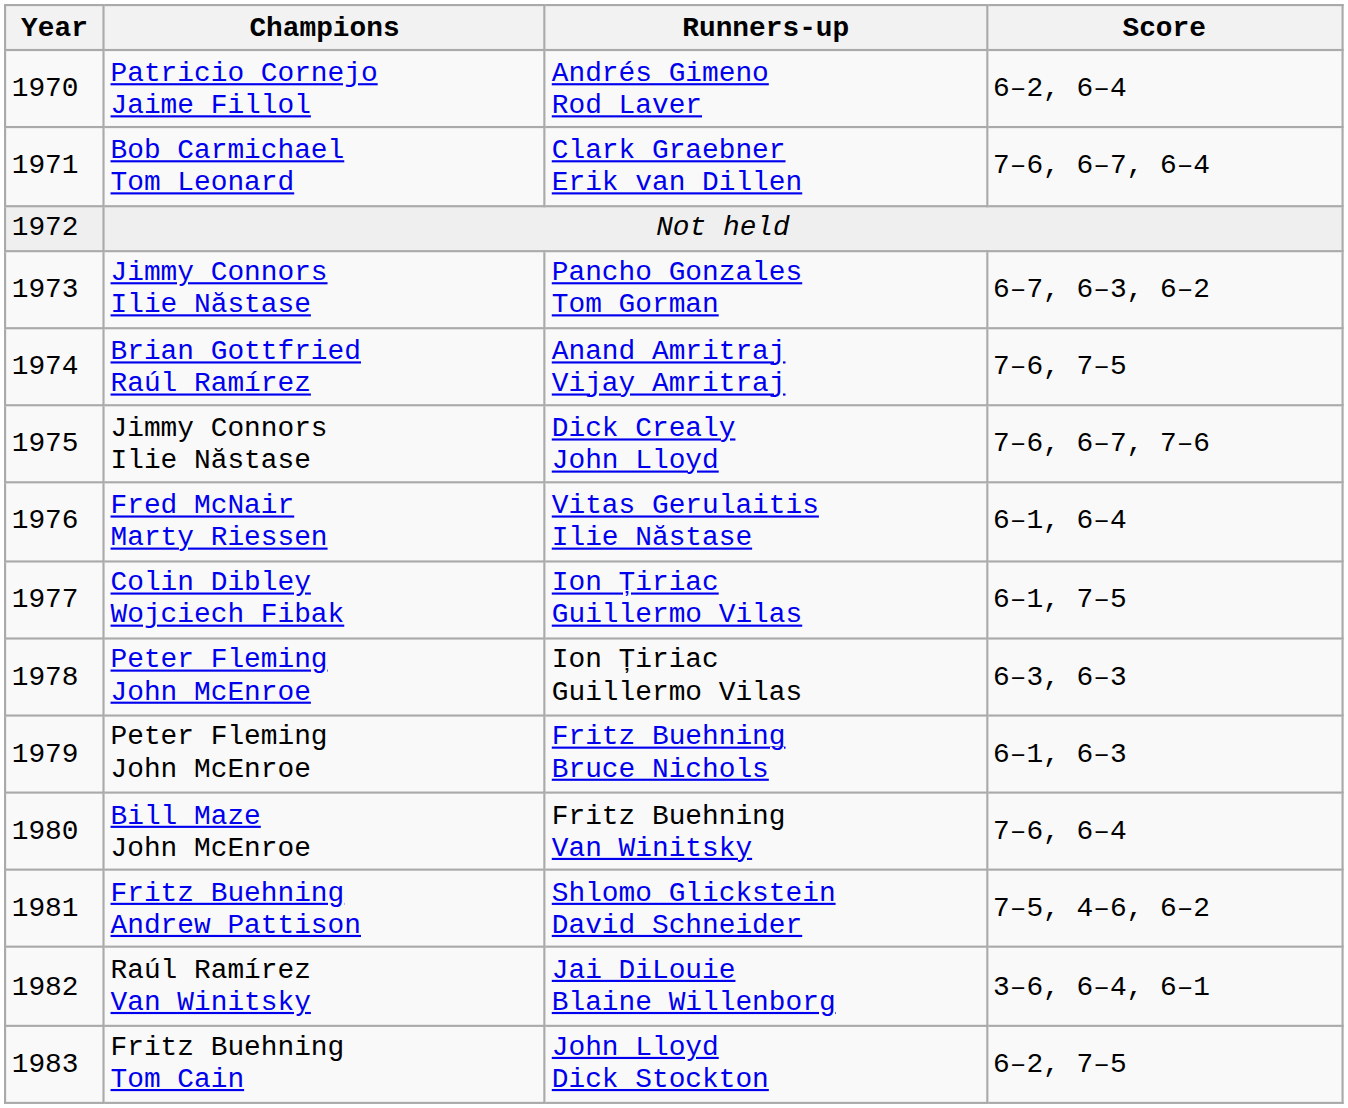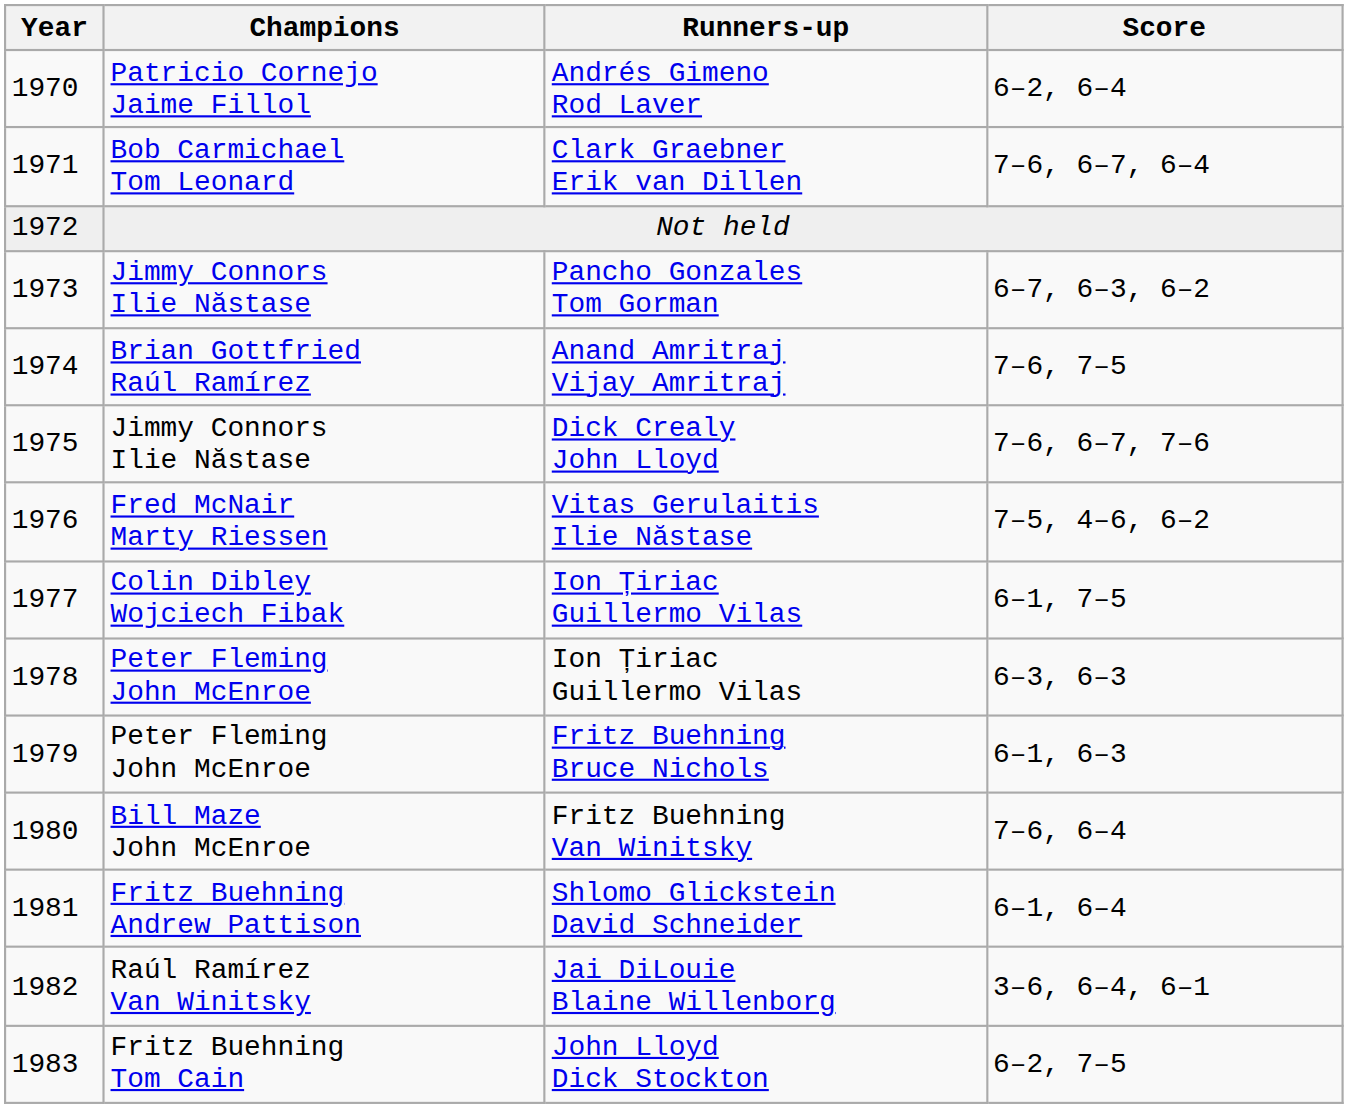 <table class="wikitable">
 <tr>
 <th style="width:40px">Year</th>
 <th style="width:200px">Champions</th>
 <th style="width:200px">Runners-up</th>
 <th style="width:160px" class="unsortable">Score</th>
 </tr>
 <tr>
 <td>1970</td>
 <td> <a href='#'>Patricio Cornejo</a><br> <a href='#'>Jaime Fillol</a></td>
 <td> <a href='#'>Andrés Gimeno</a><br> <a href='#'>Rod Laver</a></td>
 <td>6–2, 6–4</td>
 </tr>
 <tr>
 <td>1971</td>
 <td> <a href='#'>Bob Carmichael</a><br> <a href='#'>Tom Leonard</a></td>
 <td> <a href='#'>Clark Graebner</a><br> <a href='#'>Erik van Dillen</a></td>
 <td>7–6, 6–7, 6–4</td>
 </tr>
 <tr>
 <td style="background:#efefef">1972</td>
 <td colspan=3 align=center style="background:#efefef"><em>Not held</em></td>
 </tr>
 <tr>
 <td>1973</td>
 <td> <a href='#'>Jimmy Connors</a><br> <a href='#'>Ilie Năstase</a></td>
 <td> <a href='#'>Pancho Gonzales</a><br> <a href='#'>Tom Gorman</a></td>
 <td>6–7, 6–3, 6–2</td>
 </tr>
 <tr>
 <td>1974</td>
 <td> <a href='#'>Brian Gottfried</a><br> <a href='#'>Raúl Ramírez</a></td>
 <td> <a href='#'>Anand Amritraj</a><br> <a href='#'>Vijay Amritraj</a></td>
 <td>7–6, 7–5</td>
 </tr>
 <tr>
 <td>1975</td>
 <td> Jimmy Connors<br> Ilie Năstase</td>
 <td> <a href='#'>Dick Crealy</a><br> <a href='#'>John Lloyd</a></td>
 <td>7–6, 6–7, 7–6</td>
 </tr>
 <tr>
 <td>1976</td>
 <td> <a href='#'>Fred McNair</a><br> <a href='#'>Marty Riessen</a></td>
 <td> <a href='#'>Vitas Gerulaitis</a><br> <a href='#'>Ilie Năstase</a></td>
-<td>6–1, 6–4</td>
+<td>7–5, 4–6, 6–2</td>
 </tr>
 <tr>
 <td>1977</td>
 <td> <a href='#'>Colin Dibley</a><br> <a href='#'>Wojciech Fibak</a></td>
 <td> <a href='#'>Ion Țiriac</a><br> <a href='#'>Guillermo Vilas</a></td>
 <td>6–1, 7–5</td>
 </tr>
 <tr>
 <td>1978</td>
 <td> <a href='#'>Peter Fleming</a><br> <a href='#'>John McEnroe</a></td>
 <td> Ion Țiriac<br> Guillermo Vilas</td>
 <td>6–3, 6–3</td>
 </tr>
 <tr>
 <td>1979</td>
 <td> Peter Fleming<br> John McEnroe</td>
 <td> <a href='#'>Fritz Buehning</a><br> <a href='#'>Bruce Nichols</a></td>
 <td>6–1, 6–3</td>
 </tr>
 <tr>
 <td>1980</td>
 <td> <a href='#'>Bill Maze</a><br> John McEnroe</td>
 <td> Fritz Buehning<br> <a href='#'>Van Winitsky</a></td>
 <td>7–6, 6–4</td>
 </tr>
 <tr>
 <td>1981</td>
 <td> <a href='#'>Fritz Buehning</a><br> <a href='#'>Andrew Pattison</a></td>
 <td> <a href='#'>Shlomo Glickstein</a><br> <a href='#'>David Schneider</a></td>
-<td>7–5, 4–6, 6–2</td>
+<td>6–1, 6–4</td>
 </tr>
 <tr>
 <td>1982</td>
 <td> Raúl Ramírez<br> <a href='#'>Van Winitsky</a></td>
 <td> <a href='#'>Jai DiLouie</a><br> <a href='#'>Blaine Willenborg</a></td>
 <td>3–6, 6–4, 6–1</td>
 </tr>
 <tr>
 <td>1983</td>
 <td> Fritz Buehning<br> <a href='#'>Tom Cain</a></td>
 <td> <a href='#'>John Lloyd</a><br> <a href='#'>Dick Stockton</a></td>
 <td>6–2, 7–5</td>
 </tr>
 </table>
